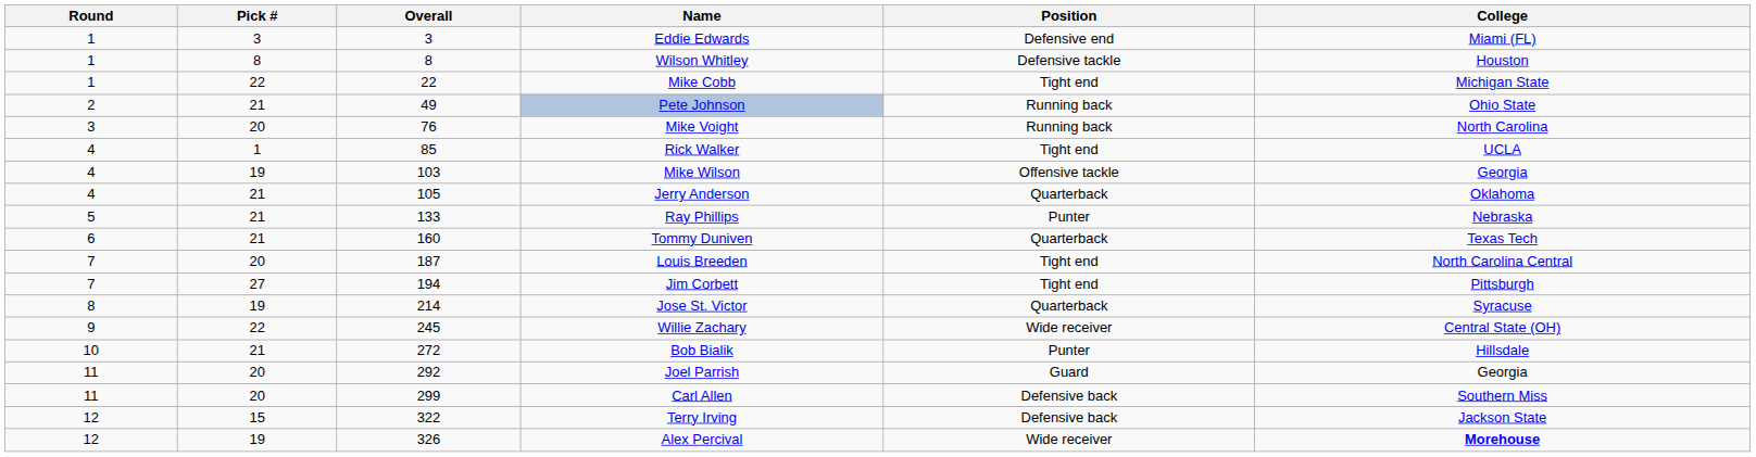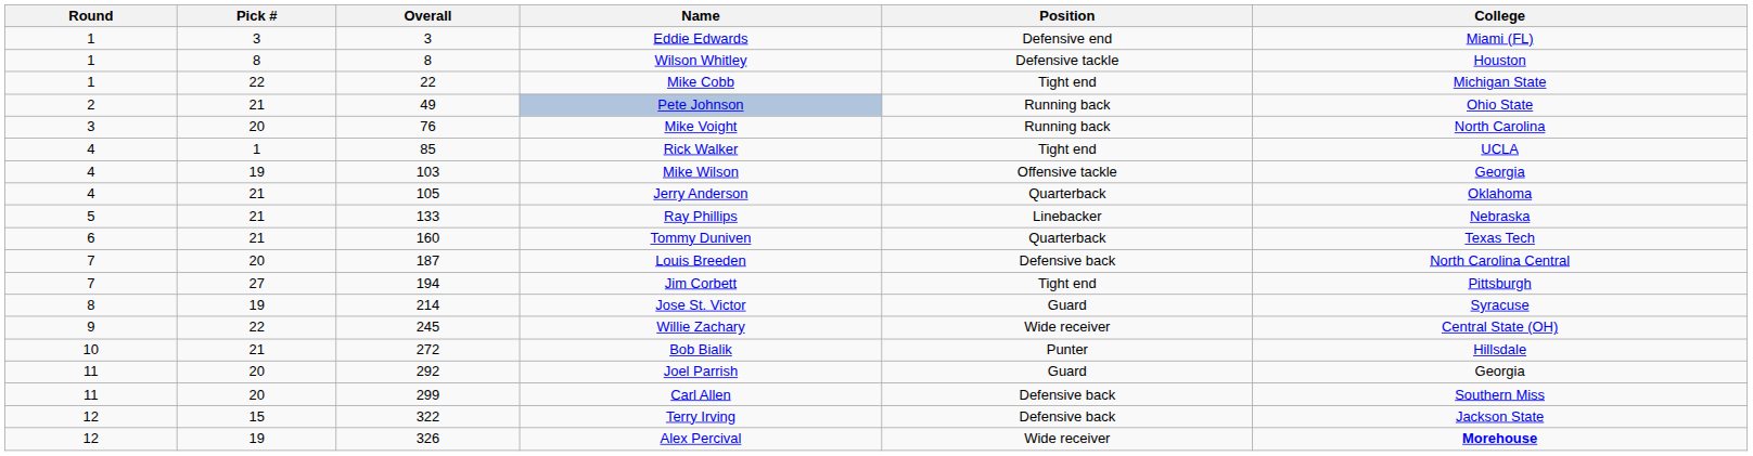 <table class="wikitable sortable sortable" style="width: 100%; text-align:center">
 <tr>
 <th>Round</th>
 <th>Pick #</th>
 <th>Overall</th>
 <th>Name</th>
 <th>Position</th>
 <th>College</th>
 </tr>
 <tr>
 <td>1</td>
 <td>3</td>
 <td>3</td>
 <td><a href='#'>Eddie Edwards</a></td>
 <td>Defensive end</td>
 <td><a href='#'>Miami (FL)</a></td>
 </tr>
 <tr>
 <td>1</td>
 <td>8</td>
 <td>8</td>
 <td><a href='#'>Wilson Whitley</a></td>
 <td>Defensive tackle</td>
 <td><a href='#'>Houston</a></td>
 </tr>
 <tr>
 <td>1</td>
 <td>22</td>
 <td>22</td>
 <td><a href='#'>Mike Cobb</a></td>
 <td>Tight end</td>
 <td><a href='#'>Michigan State</a></td>
 </tr>
 <tr>
 <td>2</td>
 <td>21</td>
 <td>49</td>
 <td bgcolor=lightsteelblue><a href='#'>Pete Johnson</a></td>
 <td>Running back</td>
 <td><a href='#'>Ohio State</a></td>
 </tr>
 <tr>
 <td>3</td>
 <td>20</td>
 <td>76</td>
 <td><a href='#'>Mike Voight</a></td>
 <td>Running back</td>
 <td><a href='#'>North Carolina</a></td>
 </tr>
 <tr>
 <td>4</td>
 <td>1</td>
 <td>85</td>
 <td><a href='#'>Rick Walker</a></td>
 <td>Tight end</td>
 <td><a href='#'>UCLA</a></td>
 </tr>
 <tr>
 <td>4</td>
 <td>19</td>
 <td>103</td>
 <td><a href='#'>Mike Wilson</a></td>
 <td>Offensive tackle</td>
 <td><a href='#'>Georgia</a></td>
 </tr>
 <tr>
 <td>4</td>
 <td>21</td>
 <td>105</td>
 <td><a href='#'>Jerry Anderson</a></td>
 <td>Quarterback</td>
 <td><a href='#'>Oklahoma</a></td>
 </tr>
 <tr>
 <td>5</td>
 <td>21</td>
 <td>133</td>
 <td><a href='#'>Ray Phillips</a></td>
-<td>Punter</td>
+<td>Linebacker</td>
 <td><a href='#'>Nebraska</a></td>
 </tr>
 <tr>
 <td>6</td>
 <td>21</td>
 <td>160</td>
 <td><a href='#'>Tommy Duniven</a></td>
 <td>Quarterback</td>
 <td><a href='#'>Texas Tech</a></td>
 </tr>
 <tr>
 <td>7</td>
 <td>20</td>
 <td>187</td>
 <td><a href='#'>Louis Breeden</a></td>
-<td>Tight end</td>
+<td>Defensive back</td>
 <td><a href='#'>North Carolina Central</a></td>
 </tr>
 <tr>
 <td>7</td>
 <td>27</td>
 <td>194</td>
 <td><a href='#'>Jim Corbett</a></td>
 <td>Tight end</td>
 <td><a href='#'>Pittsburgh</a></td>
 </tr>
 <tr>
 <td>8</td>
 <td>19</td>
 <td>214</td>
 <td><a href='#'>Jose St. Victor</a></td>
-<td>Quarterback</td>
+<td>Guard</td>
 <td><a href='#'>Syracuse</a></td>
 </tr>
 <tr>
 <td>9</td>
 <td>22</td>
 <td>245</td>
 <td><a href='#'>Willie Zachary</a></td>
 <td>Wide receiver</td>
 <td><a href='#'>Central State (OH)</a></td>
 </tr>
 <tr>
 <td>10</td>
 <td>21</td>
 <td>272</td>
 <td><a href='#'>Bob Bialik</a></td>
 <td>Punter</td>
 <td><a href='#'>Hillsdale</a></td>
 </tr>
 <tr>
 <td>11</td>
 <td>20</td>
 <td>292</td>
 <td><a href='#'>Joel Parrish</a></td>
 <td>Guard</td>
 <td>Georgia</td>
 </tr>
 <tr>
 <td>11</td>
 <td>20</td>
 <td>299</td>
 <td><a href='#'>Carl Allen</a></td>
 <td>Defensive back</td>
 <td><a href='#'>Southern Miss</a></td>
 </tr>
 <tr>
 <td>12</td>
 <td>15</td>
 <td>322</td>
 <td><a href='#'>Terry Irving</a></td>
 <td>Defensive back</td>
 <td><a href='#'>Jackson State</a></td>
 </tr>
 <tr>
 <td>12</td>
 <td>19</td>
 <td>326</td>
 <td><a href='#'>Alex Percival</a></td>
 <td>Wide receiver</td>
 <td><strong><a href='#'>Morehouse</a></strong></td>
 </tr>
 </table>
